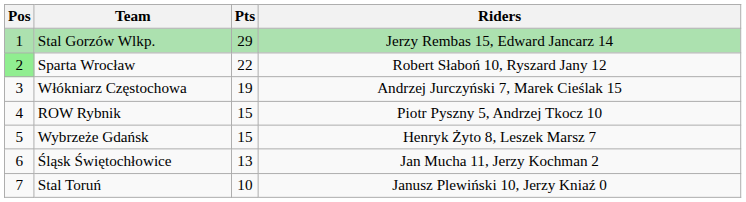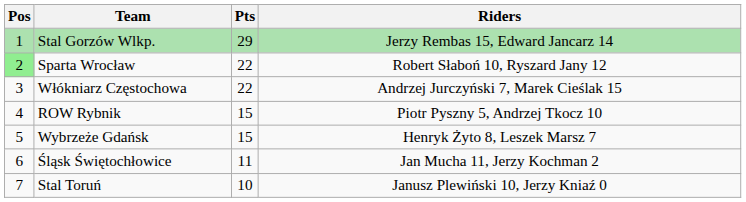 <table class="wikitable" style="font-size: 100%">
 <tr>
 <th width=20>Pos</th>
 <th width=200>Team</th>
 <th width=20>Pts</th>
 <th width=500>Riders</th>
 </tr>
 <tr align=center style="background:#ACE1AF;">
 <td>1</td>
 <td align="left">Stal Gorzów Wlkp.</td>
 <td>29</td>
 <td>Jerzy Rembas 15, Edward Jancarz 14</td>
 </tr>
 <tr align=center>
 <td style="background: lightgreen;">2</td>
 <td align="left">Sparta Wrocław</td>
 <td>22</td>
 <td>Robert Słaboń 10, Ryszard Jany 12</td>
 </tr>
 <tr align=center>
 <td>3</td>
 <td align="left">Włókniarz Częstochowa</td>
-<td>19</td>
+<td>22</td>
 <td>Andrzej Jurczyński 7, Marek Cieślak 15</td>
 </tr>
 <tr align=center>
 <td>4</td>
 <td align="left">ROW Rybnik</td>
 <td>15</td>
 <td>Piotr Pyszny 5, Andrzej Tkocz 10</td>
 </tr>
 <tr align=center>
 <td>5</td>
 <td align="left">Wybrzeże Gdańsk</td>
 <td>15</td>
 <td>Henryk Żyto 8, Leszek Marsz 7</td>
 </tr>
 <tr align=center>
 <td>6</td>
 <td align="left">Śląsk Świętochłowice</td>
-<td>13</td>
+<td>11</td>
 <td>Jan Mucha 11, Jerzy Kochman 2</td>
 </tr>
 <tr align=center>
 <td>7</td>
 <td align="left">Stal Toruń</td>
 <td>10</td>
 <td>Janusz Plewiński 10, Jerzy Kniaź 0</td>
 </tr>
 </table>
